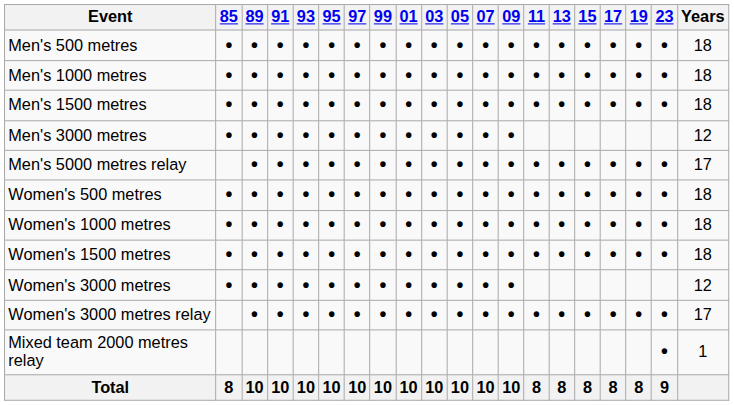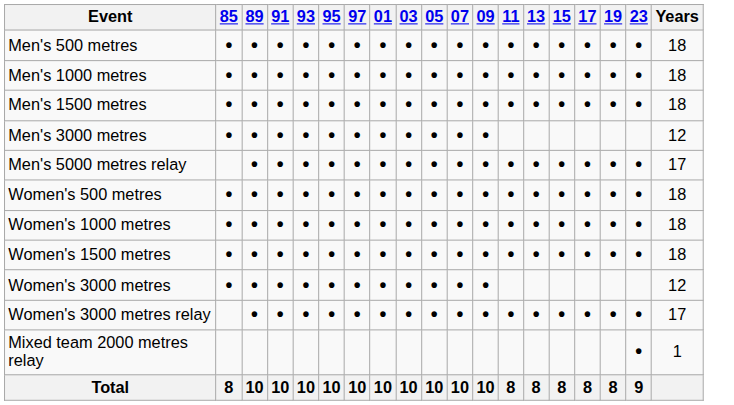 <table class="wikitable" style="text-align:center;">
 <tr>
 <th width=200>Event</th>
 <th><a href='#'>85</a></th>
 <th><a href='#'>89</a></th>
 <th><a href='#'>91</a></th>
 <th><a href='#'>93</a></th>
 <th><a href='#'>95</a></th>
 <th><a href='#'>97</a></th>
-<th><a href='#'>99</a></th>
 <th><a href='#'>01</a></th>
 <th><a href='#'>03</a></th>
 <th><a href='#'>05</a></th>
 <th><a href='#'>07</a></th>
 <th><a href='#'>09</a></th>
 <th><a href='#'>11</a></th>
 <th><a href='#'>13</a></th>
 <th><a href='#'>15</a></th>
 <th><a href='#'>17</a></th>
 <th><a href='#'>19</a></th>
 <th><a href='#'>23</a></th>
 <th>Years</th>
 </tr>
 <tr>
 <td align=left>Men's 500 metres</td>
-<td><big><strong>•</strong></big></td>
 <td><big><strong>•</strong></big></td>
 <td><big><strong>•</strong></big></td>
 <td><big><strong>•</strong></big></td>
 <td><big><strong>•</strong></big></td>
 <td><big><strong>•</strong></big></td>
 <td><big><strong>•</strong></big></td>
 <td><big><strong>•</strong></big></td>
 <td><big><strong>•</strong></big></td>
 <td><big><strong>•</strong></big></td>
 <td><big><strong>•</strong></big></td>
 <td><big><strong>•</strong></big></td>
 <td><big><strong>•</strong></big></td>
 <td><big><strong>•</strong></big></td>
 <td><big><strong>•</strong></big></td>
 <td><big><strong>•</strong></big></td>
 <td><big><strong>•</strong></big></td>
 <td><big><strong>•</strong></big></td>
 <td>18</td>
 </tr>
 <tr>
 <td align=left>Men's 1000 metres</td>
 <td><big><strong>•</strong></big></td>
 <td><big><strong>•</strong></big></td>
 <td><big><strong>•</strong></big></td>
 <td><big><strong>•</strong></big></td>
 <td><big><strong>•</strong></big></td>
 <td><big><strong>•</strong></big></td>
 <td><big><strong>•</strong></big></td>
 <td><big><strong>•</strong></big></td>
 <td><big><strong>•</strong></big></td>
 <td><big><strong>•</strong></big></td>
 <td><big><strong>•</strong></big></td>
 <td><big><strong>•</strong></big></td>
 <td><big><strong>•</strong></big></td>
 <td><big><strong>•</strong></big></td>
 <td><big><strong>•</strong></big></td>
 <td><big><strong>•</strong></big></td>
 <td><big><strong>•</strong></big></td>
-<td><big><strong>•</strong></big></td>
 <td>18</td>
 </tr>
 <tr>
 <td align=left>Men's 1500 metres</td>
 <td><big><strong>•</strong></big></td>
 <td><big><strong>•</strong></big></td>
 <td><big><strong>•</strong></big></td>
 <td><big><strong>•</strong></big></td>
 <td><big><strong>•</strong></big></td>
 <td><big><strong>•</strong></big></td>
 <td><big><strong>•</strong></big></td>
 <td><big><strong>•</strong></big></td>
 <td><big><strong>•</strong></big></td>
 <td><big><strong>•</strong></big></td>
 <td><big><strong>•</strong></big></td>
 <td><big><strong>•</strong></big></td>
 <td><big><strong>•</strong></big></td>
 <td><big><strong>•</strong></big></td>
 <td><big><strong>•</strong></big></td>
 <td><big><strong>•</strong></big></td>
 <td><big><strong>•</strong></big></td>
-<td><big><strong>•</strong></big></td>
 <td>18</td>
 </tr>
 <tr>
 <td align=left>Men's 3000 metres</td>
-<td><big><strong>•</strong></big></td>
 <td><big><strong>•</strong></big></td>
 <td><big><strong>•</strong></big></td>
 <td><big><strong>•</strong></big></td>
 <td><big><strong>•</strong></big></td>
 <td><big><strong>•</strong></big></td>
 <td><big><strong>•</strong></big></td>
 <td><big><strong>•</strong></big></td>
 <td><big><strong>•</strong></big></td>
 <td><big><strong>•</strong></big></td>
 <td><big><strong>•</strong></big></td>
 <td><big><strong>•</strong></big></td>
 <td></td>
 <td></td>
 <td></td>
 <td></td>
 <td></td>
 <td></td>
 <td>12</td>
 </tr>
 <tr>
 <td align=left>Men's 5000 metres relay</td>
 <td></td>
 <td><big><strong>•</strong></big></td>
 <td><big><strong>•</strong></big></td>
 <td><big><strong>•</strong></big></td>
 <td><big><strong>•</strong></big></td>
 <td><big><strong>•</strong></big></td>
 <td><big><strong>•</strong></big></td>
 <td><big><strong>•</strong></big></td>
 <td><big><strong>•</strong></big></td>
 <td><big><strong>•</strong></big></td>
 <td><big><strong>•</strong></big></td>
 <td><big><strong>•</strong></big></td>
 <td><big><strong>•</strong></big></td>
 <td><big><strong>•</strong></big></td>
 <td><big><strong>•</strong></big></td>
 <td><big><strong>•</strong></big></td>
 <td><big><strong>•</strong></big></td>
-<td><big><strong>•</strong></big></td>
 <td>17</td>
 </tr>
 <tr>
 <td align=left>Women's 500 metres</td>
-<td><big><strong>•</strong></big></td>
 <td><big><strong>•</strong></big></td>
 <td><big><strong>•</strong></big></td>
 <td><big><strong>•</strong></big></td>
 <td><big><strong>•</strong></big></td>
 <td><big><strong>•</strong></big></td>
 <td><big><strong>•</strong></big></td>
 <td><big><strong>•</strong></big></td>
 <td><big><strong>•</strong></big></td>
 <td><big><strong>•</strong></big></td>
 <td><big><strong>•</strong></big></td>
 <td><big><strong>•</strong></big></td>
 <td><big><strong>•</strong></big></td>
 <td><big><strong>•</strong></big></td>
 <td><big><strong>•</strong></big></td>
 <td><big><strong>•</strong></big></td>
 <td><big><strong>•</strong></big></td>
 <td><big><strong>•</strong></big></td>
 <td>18</td>
 </tr>
 <tr>
 <td align=left>Women's 1000 metres</td>
 <td><big><strong>•</strong></big></td>
 <td><big><strong>•</strong></big></td>
 <td><big><strong>•</strong></big></td>
 <td><big><strong>•</strong></big></td>
 <td><big><strong>•</strong></big></td>
 <td><big><strong>•</strong></big></td>
 <td><big><strong>•</strong></big></td>
 <td><big><strong>•</strong></big></td>
 <td><big><strong>•</strong></big></td>
 <td><big><strong>•</strong></big></td>
 <td><big><strong>•</strong></big></td>
 <td><big><strong>•</strong></big></td>
 <td><big><strong>•</strong></big></td>
 <td><big><strong>•</strong></big></td>
 <td><big><strong>•</strong></big></td>
 <td><big><strong>•</strong></big></td>
 <td><big><strong>•</strong></big></td>
-<td><big><strong>•</strong></big></td>
 <td>18</td>
 </tr>
 <tr>
 <td align=left>Women's 1500 metres</td>
 <td><big><strong>•</strong></big></td>
 <td><big><strong>•</strong></big></td>
 <td><big><strong>•</strong></big></td>
 <td><big><strong>•</strong></big></td>
 <td><big><strong>•</strong></big></td>
 <td><big><strong>•</strong></big></td>
 <td><big><strong>•</strong></big></td>
 <td><big><strong>•</strong></big></td>
 <td><big><strong>•</strong></big></td>
 <td><big><strong>•</strong></big></td>
 <td><big><strong>•</strong></big></td>
 <td><big><strong>•</strong></big></td>
 <td><big><strong>•</strong></big></td>
 <td><big><strong>•</strong></big></td>
 <td><big><strong>•</strong></big></td>
 <td><big><strong>•</strong></big></td>
 <td><big><strong>•</strong></big></td>
-<td><big><strong>•</strong></big></td>
 <td>18</td>
 </tr>
 <tr>
 <td align=left>Women's 3000 metres</td>
-<td><big><strong>•</strong></big></td>
 <td><big><strong>•</strong></big></td>
 <td><big><strong>•</strong></big></td>
 <td><big><strong>•</strong></big></td>
 <td><big><strong>•</strong></big></td>
 <td><big><strong>•</strong></big></td>
 <td><big><strong>•</strong></big></td>
 <td><big><strong>•</strong></big></td>
 <td><big><strong>•</strong></big></td>
 <td><big><strong>•</strong></big></td>
 <td><big><strong>•</strong></big></td>
 <td><big><strong>•</strong></big></td>
 <td></td>
 <td></td>
 <td></td>
 <td></td>
 <td></td>
 <td></td>
 <td>12</td>
 </tr>
 <tr>
 <td align=left>Women's 3000 metres relay</td>
 <td></td>
 <td><big><strong>•</strong></big></td>
 <td><big><strong>•</strong></big></td>
 <td><big><strong>•</strong></big></td>
 <td><big><strong>•</strong></big></td>
 <td><big><strong>•</strong></big></td>
 <td><big><strong>•</strong></big></td>
 <td><big><strong>•</strong></big></td>
 <td><big><strong>•</strong></big></td>
 <td><big><strong>•</strong></big></td>
 <td><big><strong>•</strong></big></td>
 <td><big><strong>•</strong></big></td>
 <td><big><strong>•</strong></big></td>
 <td><big><strong>•</strong></big></td>
 <td><big><strong>•</strong></big></td>
 <td><big><strong>•</strong></big></td>
 <td><big><strong>•</strong></big></td>
-<td><big><strong>•</strong></big></td>
 <td>17</td>
 </tr>
 <tr>
 <td align=left>Mixed team 2000 metres relay</td>
-<td></td>
 <td></td>
 <td></td>
 <td></td>
 <td></td>
 <td></td>
 <td></td>
 <td></td>
 <td></td>
 <td></td>
 <td></td>
 <td></td>
 <td></td>
 <td></td>
 <td></td>
 <td></td>
 <td></td>
 <td><big><strong>•</strong></big></td>
 <td>1</td>
 </tr>
 <tr>
 <th>Total</th>
 <th>8</th>
 <th>10</th>
 <th>10</th>
 <th>10</th>
 <th>10</th>
 <th>10</th>
 <th>10</th>
 <th>10</th>
 <th>10</th>
 <th>10</th>
 <th>10</th>
-<th>10</th>
 <th>8</th>
 <th>8</th>
 <th>8</th>
 <th>8</th>
 <th>8</th>
 <th>9</th>
 <th></th>
 </tr>
 </table>
